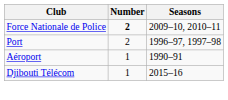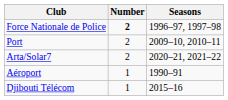 <table class="wikitable sortable">
 <tr>
 <th>Club</th>
 <th>Number</th>
 <th>Seasons</th>
 </tr>
 <tr>
 <td><a href='#'>Force Nationale de Police</a></td>
 <td style="text-align:center"><strong>2</strong></td>
-<td>2009–10, 2010–11</td>
+<td>1996–97, 1997–98</td>
 </tr>
 <tr>
 <td><a href='#'>Port</a></td>
 <td style="text-align:center">2</td>
-<td>1996–97, 1997–98</td>
+<td>2009–10, 2010–11</td>
+</tr>
+<tr>
+<td><a href='#'>Arta/Solar7</a></td>
+<td style="text-align:center">2</td>
+<td>2020–21, 2021–22</td>
 </tr>
 <tr>
 <td><a href='#'>Aéroport</a></td>
 <td style="text-align:center">1</td>
 <td>1990–91</td>
 </tr>
 <tr>
 <td><a href='#'>Djibouti Télécom</a></td>
 <td style="text-align:center">1</td>
 <td>2015–16</td>
 </tr>
 </table>
